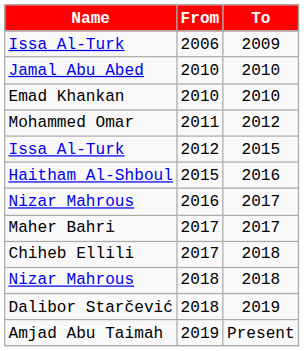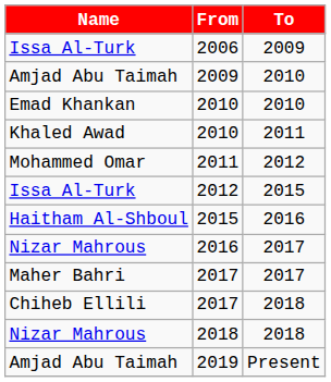 <table class="wikitable">
 <tr>
 <th style="color:#FFFFFF; background:red;">Name</th>
 <th style="color:#FFFFFF; background:red;">From</th>
 <th style="color:#FFFFFF; background:red;">To</th>
 </tr>
 <tr>
 </tr>
 <tr>
 <td align=Left> <a href='#'>Issa Al-Turk</a></td>
 <td align=center>2006</td>
 <td align=center>2009</td>
 </tr>
 <tr>
-<td align=Left> <a href='#'>Jamal Abu Abed</a></td>
-<td align=center>2010</td>
+<td align=Left> Amjad Abu Taimah</td>
+<td align=center>2009</td>
 <td align=center>2010</td>
 </tr>
 <tr>
 <td align=Left> Emad Khankan</td>
 <td align=center>2010</td>
 <td align=center>2010</td>
+</tr>
+<tr>
+<td align=left> Khaled Awad</td>
+<td align=center>2010</td>
+<td align=center>2011</td>
 </tr>
 <tr>
 <td align=left> Mohammed Omar</td>
 <td align=center>2011</td>
 <td align=center>2012</td>
 </tr>
 <tr>
 <td align=Left> <a href='#'>Issa Al-Turk</a></td>
 <td align=center>2012</td>
 <td align=center>2015</td>
 </tr>
 <tr>
 <td align=left> <a href='#'>Haitham Al-Shboul</a></td>
 <td align=center>2015</td>
 <td align=center>2016</td>
 </tr>
 <tr>
 <td align=left> <a href='#'>Nizar Mahrous</a></td>
 <td align=center>2016</td>
 <td align=center>2017</td>
 </tr>
 <tr>
 <td align=left> Maher Bahri</td>
 <td align=center>2017</td>
 <td align=center>2017</td>
 </tr>
 <tr>
 <td align=left> Chiheb Ellili</td>
 <td align=center>2017</td>
 <td align=center>2018</td>
 </tr>
 <tr>
 <td align=left> <a href='#'>Nizar Mahrous</a></td>
 <td align=center>2018</td>
 <td align=center>2018</td>
 </tr>
 <tr>
-<td align=left> Dalibor Starčević</td>
-<td align=center>2018</td>
-<td align=center>2019</td>
-</tr>
-<tr>
 <td align=Left> Amjad Abu Taimah</td>
 <td align=center>2019</td>
 <td align=center>Present</td>
 </tr>
 <tr>
 </tr>
 </table>
